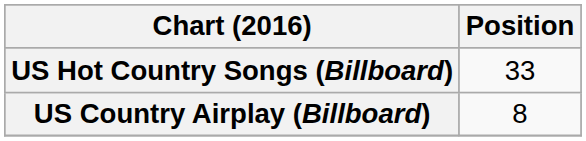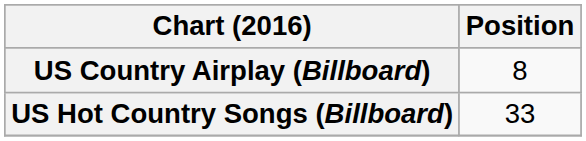 <table class="wikitable sortable plainrowheaders" style="text-align:center">
 <tr>
 <th scope="col">Chart (2016)</th>
 <th scope="col">Position</th>
 </tr>
 <tr>
+<th scope="row">US Country Airplay (<em>Billboard</em>)</th>
+<td>8</td>
+</tr>
+<tr>
 <th scope="row">US Hot Country Songs (<em>Billboard</em>)</th>
 <td>33</td>
 </tr>
 <tr>
-<th scope="row">US Country Airplay (<em>Billboard</em>)</th>
-<td>8</td>
-</tr>
-<tr>
 </tr>
 </table>
